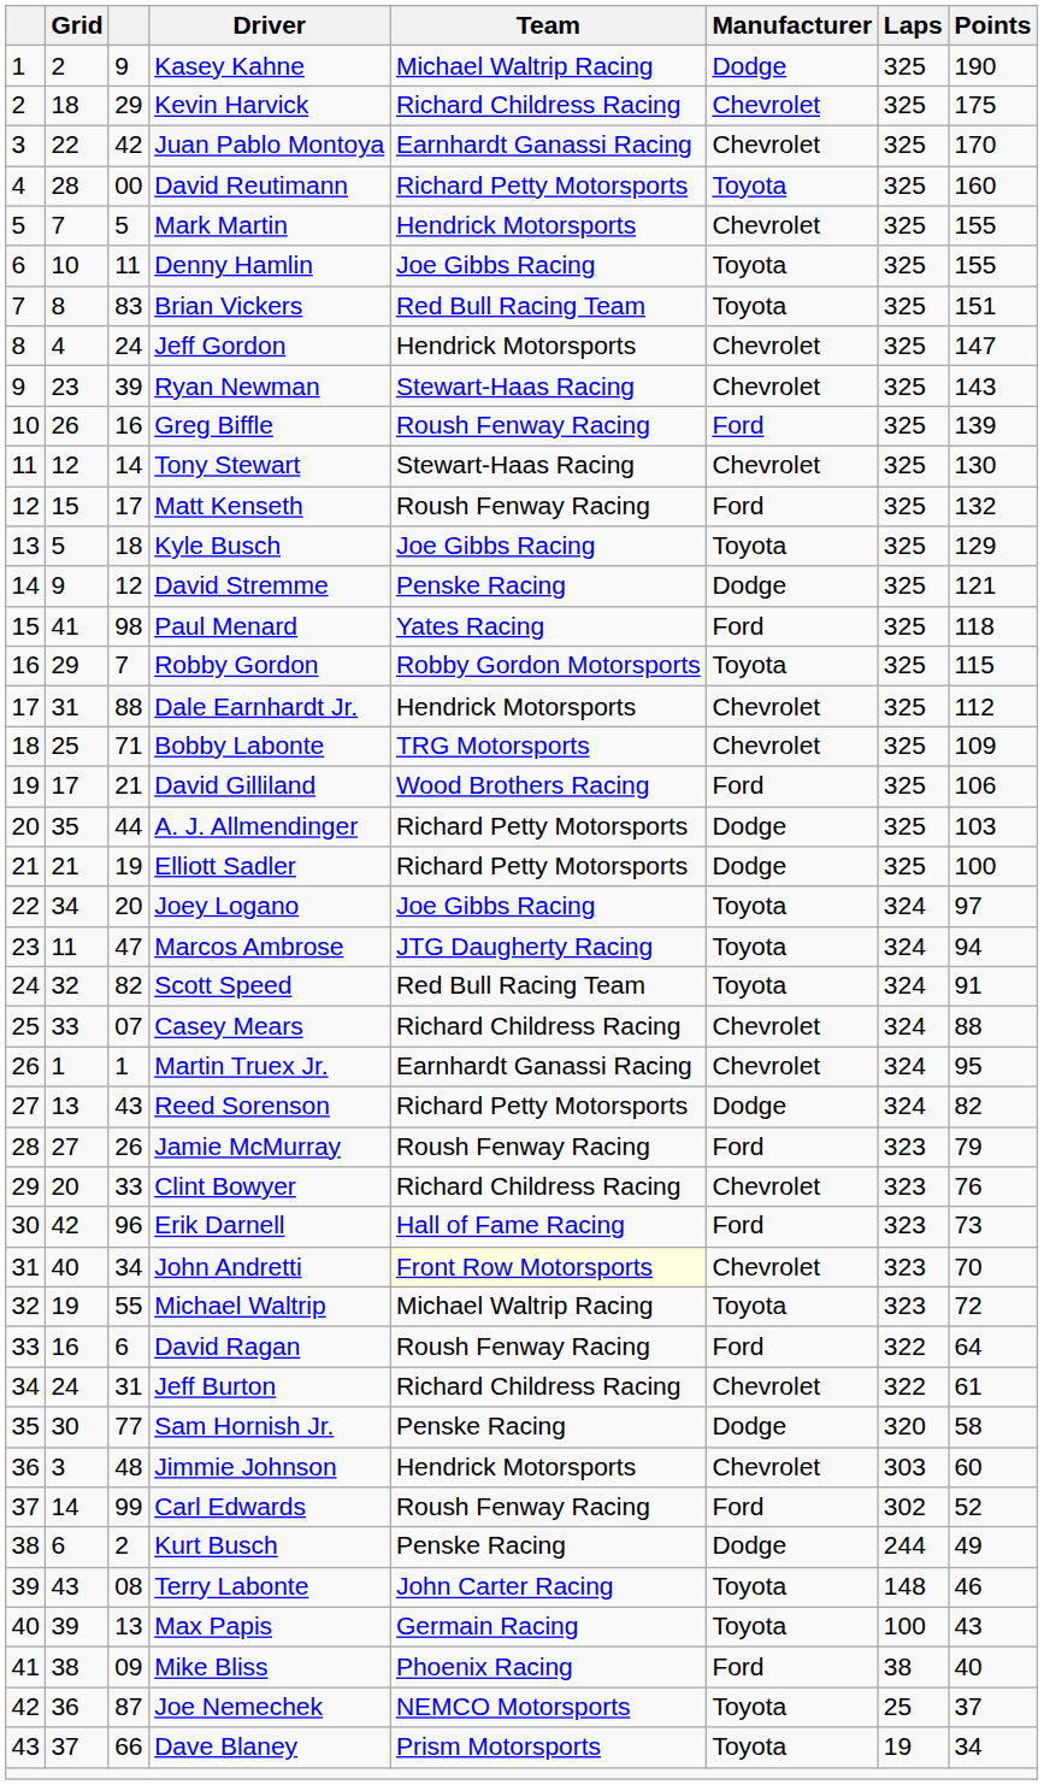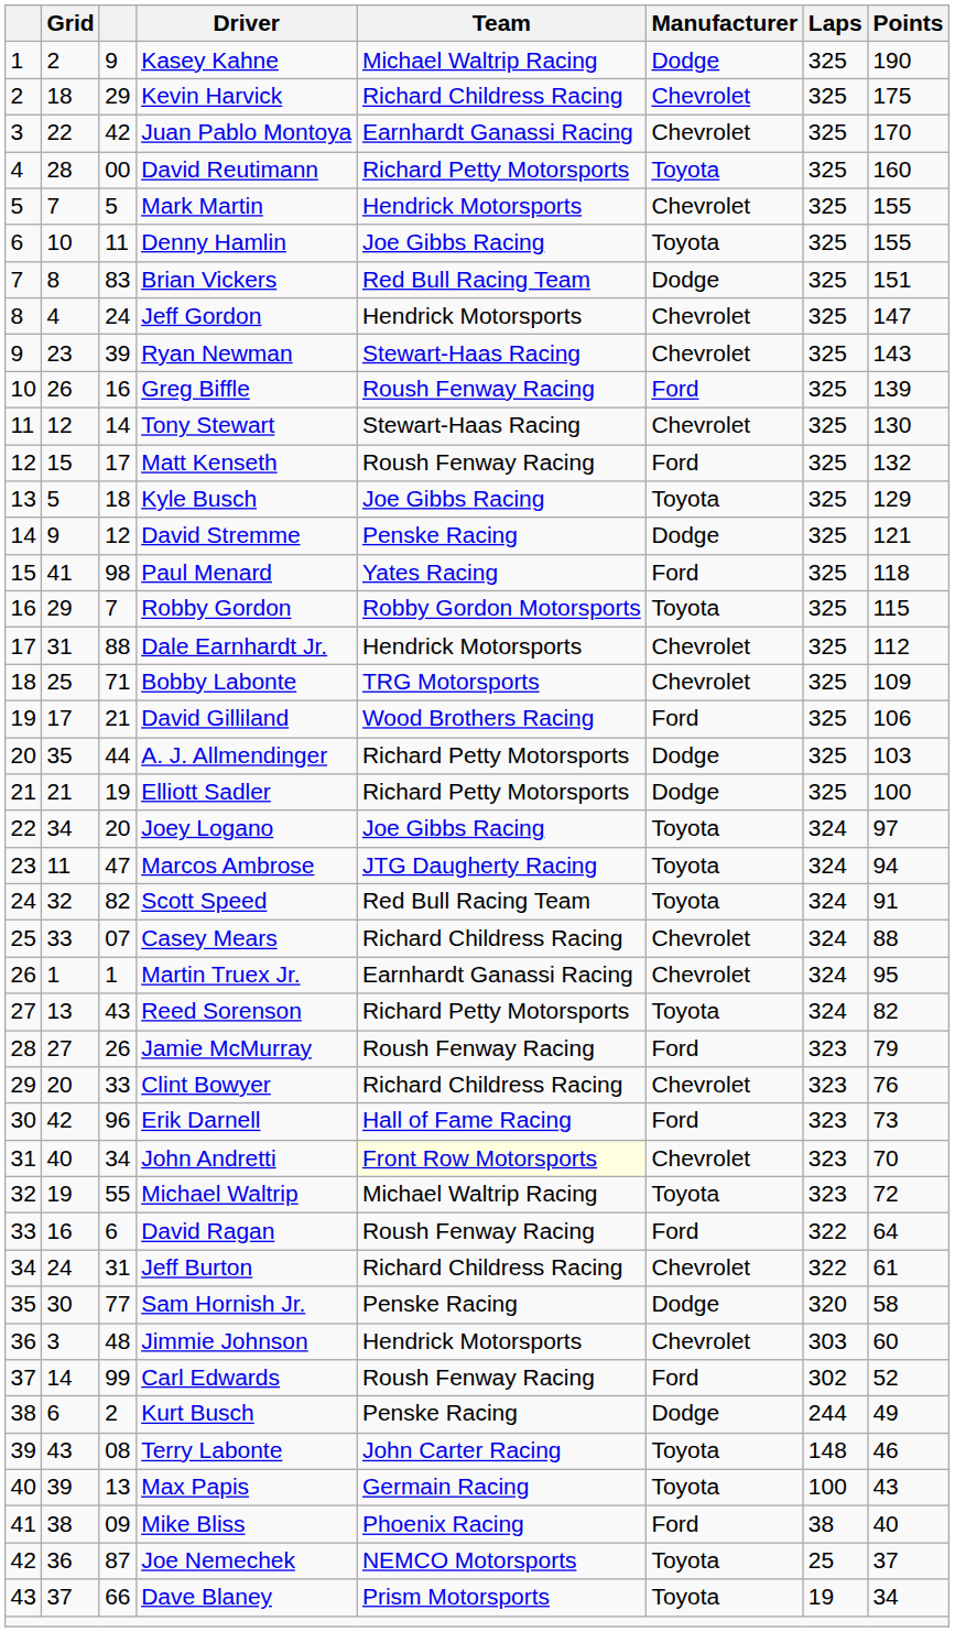 <table class="sortable wikitable" border="1">
 <tr>
 <th></th>
 <th>Grid</th>
 <th></th>
 <th>Driver</th>
 <th>Team</th>
 <th>Manufacturer</th>
 <th>Laps</th>
 <th>Points</th>
 </tr>
 <tr>
 <td>1</td>
 <td>2</td>
 <td>9</td>
 <td><a href='#'>Kasey Kahne</a></td>
 <td><a href='#'>Michael Waltrip Racing</a></td>
 <td><a href='#'>Dodge</a></td>
 <td>325</td>
 <td>190</td>
 </tr>
 <tr>
 <td>2</td>
 <td>18</td>
 <td>29</td>
 <td><a href='#'>Kevin Harvick</a></td>
 <td><a href='#'>Richard Childress Racing</a></td>
 <td><a href='#'>Chevrolet</a></td>
 <td>325</td>
 <td>175</td>
 </tr>
 <tr>
 <td>3</td>
 <td>22</td>
 <td>42</td>
 <td><a href='#'>Juan Pablo Montoya</a></td>
 <td><a href='#'>Earnhardt Ganassi Racing</a></td>
 <td>Chevrolet</td>
 <td>325</td>
 <td>170</td>
 </tr>
 <tr>
 <td>4</td>
 <td>28</td>
 <td>00</td>
 <td><a href='#'>David Reutimann</a></td>
 <td><a href='#'>Richard Petty Motorsports</a></td>
 <td><a href='#'>Toyota</a></td>
 <td>325</td>
 <td>160</td>
 </tr>
 <tr>
 <td>5</td>
 <td>7</td>
 <td>5</td>
 <td><a href='#'>Mark Martin</a></td>
 <td><a href='#'>Hendrick Motorsports</a></td>
 <td>Chevrolet</td>
 <td>325</td>
 <td>155</td>
 </tr>
 <tr>
 <td>6</td>
 <td>10</td>
 <td>11</td>
 <td><a href='#'>Denny Hamlin</a></td>
 <td><a href='#'>Joe Gibbs Racing</a></td>
 <td>Toyota</td>
 <td>325</td>
 <td>155</td>
 </tr>
 <tr>
 <td>7</td>
 <td>8</td>
 <td>83</td>
 <td><a href='#'>Brian Vickers</a></td>
 <td><a href='#'>Red Bull Racing Team</a></td>
-<td>Toyota</td>
+<td>Dodge</td>
 <td>325</td>
 <td>151</td>
 </tr>
 <tr>
 <td>8</td>
 <td>4</td>
 <td>24</td>
 <td><a href='#'>Jeff Gordon</a></td>
 <td>Hendrick Motorsports</td>
 <td>Chevrolet</td>
 <td>325</td>
 <td>147</td>
 </tr>
 <tr>
 <td>9</td>
 <td>23</td>
 <td>39</td>
 <td><a href='#'>Ryan Newman</a></td>
 <td><a href='#'>Stewart-Haas Racing</a></td>
 <td>Chevrolet</td>
 <td>325</td>
 <td>143</td>
 </tr>
 <tr>
 <td>10</td>
 <td>26</td>
 <td>16</td>
 <td><a href='#'>Greg Biffle</a></td>
 <td><a href='#'>Roush Fenway Racing</a></td>
 <td><a href='#'>Ford</a></td>
 <td>325</td>
 <td>139</td>
 </tr>
 <tr>
 <td>11</td>
 <td>12</td>
 <td>14</td>
 <td><a href='#'>Tony Stewart</a></td>
 <td>Stewart-Haas Racing</td>
 <td>Chevrolet</td>
 <td>325</td>
 <td>130</td>
 </tr>
 <tr>
 <td>12</td>
 <td>15</td>
 <td>17</td>
 <td><a href='#'>Matt Kenseth</a></td>
 <td>Roush Fenway Racing</td>
 <td>Ford</td>
 <td>325</td>
 <td>132</td>
 </tr>
 <tr>
 <td>13</td>
 <td>5</td>
 <td>18</td>
 <td><a href='#'>Kyle Busch</a></td>
 <td><a href='#'>Joe Gibbs Racing</a></td>
 <td>Toyota</td>
 <td>325</td>
 <td>129</td>
 </tr>
 <tr>
 <td>14</td>
 <td>9</td>
 <td>12</td>
 <td><a href='#'>David Stremme</a></td>
 <td><a href='#'>Penske Racing</a></td>
 <td>Dodge</td>
 <td>325</td>
 <td>121</td>
 </tr>
 <tr>
 <td>15</td>
 <td>41</td>
 <td>98</td>
 <td><a href='#'>Paul Menard</a></td>
 <td><a href='#'>Yates Racing</a></td>
 <td>Ford</td>
 <td>325</td>
 <td>118</td>
 </tr>
 <tr>
 <td>16</td>
 <td>29</td>
 <td>7</td>
 <td><a href='#'>Robby Gordon</a></td>
 <td><a href='#'>Robby Gordon Motorsports</a></td>
 <td>Toyota</td>
 <td>325</td>
 <td>115</td>
 </tr>
 <tr>
 <td>17</td>
 <td>31</td>
 <td>88</td>
 <td><a href='#'>Dale Earnhardt Jr.</a></td>
 <td>Hendrick Motorsports</td>
 <td>Chevrolet</td>
 <td>325</td>
 <td>112</td>
 </tr>
 <tr>
 <td>18</td>
 <td>25</td>
 <td>71</td>
 <td><a href='#'>Bobby Labonte</a></td>
 <td><a href='#'>TRG Motorsports</a></td>
 <td>Chevrolet</td>
 <td>325</td>
 <td>109</td>
 </tr>
 <tr>
 <td>19</td>
 <td>17</td>
 <td>21</td>
 <td><a href='#'>David Gilliland</a></td>
 <td><a href='#'>Wood Brothers Racing</a></td>
 <td>Ford</td>
 <td>325</td>
 <td>106</td>
 </tr>
 <tr>
 <td>20</td>
 <td>35</td>
 <td>44</td>
 <td><a href='#'>A. J. Allmendinger</a></td>
 <td>Richard Petty Motorsports</td>
 <td>Dodge</td>
 <td>325</td>
 <td>103</td>
 </tr>
 <tr>
 <td>21</td>
 <td>21</td>
 <td>19</td>
 <td><a href='#'>Elliott Sadler</a></td>
 <td>Richard Petty Motorsports</td>
 <td>Dodge</td>
 <td>325</td>
 <td>100</td>
 </tr>
 <tr>
 <td>22</td>
 <td>34</td>
 <td>20</td>
 <td><a href='#'>Joey Logano</a></td>
 <td><a href='#'>Joe Gibbs Racing</a></td>
 <td>Toyota</td>
 <td>324</td>
 <td>97</td>
 </tr>
 <tr>
 <td>23</td>
 <td>11</td>
 <td>47</td>
 <td><a href='#'>Marcos Ambrose</a></td>
 <td><a href='#'>JTG Daugherty Racing</a></td>
 <td>Toyota</td>
 <td>324</td>
 <td>94</td>
 </tr>
 <tr>
 <td>24</td>
 <td>32</td>
 <td>82</td>
 <td><a href='#'>Scott Speed</a></td>
 <td>Red Bull Racing Team</td>
 <td>Toyota</td>
 <td>324</td>
 <td>91</td>
 </tr>
 <tr>
 <td>25</td>
 <td>33</td>
 <td>07</td>
 <td><a href='#'>Casey Mears</a></td>
 <td>Richard Childress Racing</td>
 <td>Chevrolet</td>
 <td>324</td>
 <td>88</td>
 </tr>
 <tr>
 <td>26</td>
 <td>1</td>
 <td>1</td>
 <td><a href='#'>Martin Truex Jr.</a></td>
 <td>Earnhardt Ganassi Racing</td>
 <td>Chevrolet</td>
 <td>324</td>
 <td>95</td>
 </tr>
 <tr>
 <td>27</td>
 <td>13</td>
 <td>43</td>
 <td><a href='#'>Reed Sorenson</a></td>
 <td>Richard Petty Motorsports</td>
-<td>Dodge</td>
+<td>Toyota</td>
 <td>324</td>
 <td>82</td>
 </tr>
 <tr>
 <td>28</td>
 <td>27</td>
 <td>26</td>
 <td><a href='#'>Jamie McMurray</a></td>
 <td>Roush Fenway Racing</td>
 <td>Ford</td>
 <td>323</td>
 <td>79</td>
 </tr>
 <tr>
 <td>29</td>
 <td>20</td>
 <td>33</td>
 <td><a href='#'>Clint Bowyer</a></td>
 <td>Richard Childress Racing</td>
 <td>Chevrolet</td>
 <td>323</td>
 <td>76</td>
 </tr>
 <tr>
 <td>30</td>
 <td>42</td>
 <td>96</td>
 <td><a href='#'>Erik Darnell</a></td>
 <td><a href='#'>Hall of Fame Racing</a></td>
 <td>Ford</td>
 <td>323</td>
 <td>73</td>
 </tr>
 <tr>
 <td>31</td>
 <td>40</td>
 <td>34</td>
 <td><a href='#'>John Andretti</a></td>
 <td style="background: lightyellow;"><a href='#'>Front Row Motorsports</a></td>
 <td>Chevrolet</td>
 <td>323</td>
 <td>70</td>
 </tr>
 <tr>
 <td>32</td>
 <td>19</td>
 <td>55</td>
 <td><a href='#'>Michael Waltrip</a></td>
 <td>Michael Waltrip Racing</td>
 <td>Toyota</td>
 <td>323</td>
 <td>72</td>
 </tr>
 <tr>
 <td>33</td>
 <td>16</td>
 <td>6</td>
 <td><a href='#'>David Ragan</a></td>
 <td>Roush Fenway Racing</td>
 <td>Ford</td>
 <td>322</td>
 <td>64</td>
 </tr>
 <tr>
 <td>34</td>
 <td>24</td>
 <td>31</td>
 <td><a href='#'>Jeff Burton</a></td>
 <td>Richard Childress Racing</td>
 <td>Chevrolet</td>
 <td>322</td>
 <td>61</td>
 </tr>
 <tr>
 <td>35</td>
 <td>30</td>
 <td>77</td>
 <td><a href='#'>Sam Hornish Jr.</a></td>
 <td>Penske Racing</td>
 <td>Dodge</td>
 <td>320</td>
 <td>58</td>
 </tr>
 <tr>
 <td>36</td>
 <td>3</td>
 <td>48</td>
 <td><a href='#'>Jimmie Johnson</a></td>
 <td>Hendrick Motorsports</td>
 <td>Chevrolet</td>
 <td>303</td>
 <td>60</td>
 </tr>
 <tr>
 <td>37</td>
 <td>14</td>
 <td>99</td>
 <td><a href='#'>Carl Edwards</a></td>
 <td>Roush Fenway Racing</td>
 <td>Ford</td>
 <td>302</td>
 <td>52</td>
 </tr>
 <tr>
 <td>38</td>
 <td>6</td>
 <td>2</td>
 <td><a href='#'>Kurt Busch</a></td>
 <td>Penske Racing</td>
 <td>Dodge</td>
 <td>244</td>
 <td>49</td>
 </tr>
 <tr>
 <td>39</td>
 <td>43</td>
 <td>08</td>
 <td><a href='#'>Terry Labonte</a></td>
 <td><a href='#'>John Carter Racing</a></td>
 <td>Toyota</td>
 <td>148</td>
 <td>46</td>
 </tr>
 <tr>
 <td>40</td>
 <td>39</td>
 <td>13</td>
 <td><a href='#'>Max Papis</a></td>
 <td><a href='#'>Germain Racing</a></td>
 <td>Toyota</td>
 <td>100</td>
 <td>43</td>
 </tr>
 <tr>
 <td>41</td>
 <td>38</td>
 <td>09</td>
 <td><a href='#'>Mike Bliss</a></td>
 <td><a href='#'>Phoenix Racing</a></td>
 <td>Ford</td>
 <td>38</td>
 <td>40</td>
 </tr>
 <tr>
 <td>42</td>
 <td>36</td>
 <td>87</td>
 <td><a href='#'>Joe Nemechek</a></td>
 <td><a href='#'>NEMCO Motorsports</a></td>
 <td>Toyota</td>
 <td>25</td>
 <td>37</td>
 </tr>
 <tr>
 <td>43</td>
 <td>37</td>
 <td>66</td>
 <td><a href='#'>Dave Blaney</a></td>
 <td><a href='#'>Prism Motorsports</a></td>
 <td>Toyota</td>
 <td>19</td>
 <td>34</td>
 </tr>
 <tr class="sortbottom">
 <td colspan="9"></td>
 </tr>
 </table>
